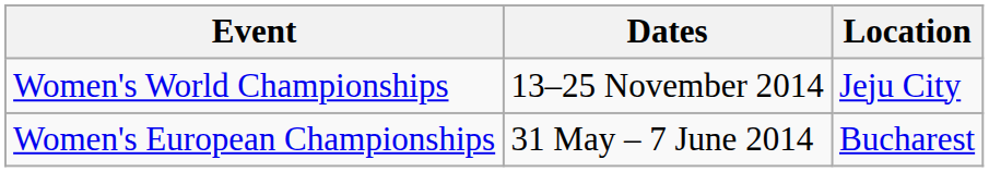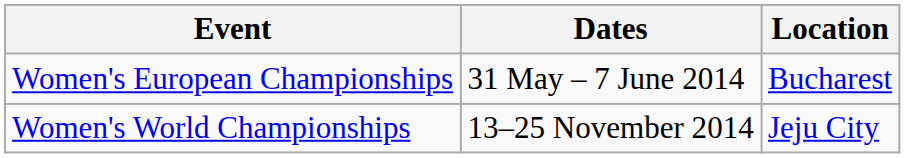 <table class="wikitable">
 <tr>
 <th>Event</th>
 <th>Dates</th>
 <th>Location</th>
 </tr>
 <tr>
+<td><a href='#'>Women's European Championships</a></td>
+<td>31 May – 7 June 2014</td>
+<td> <a href='#'>Bucharest</a></td>
+</tr>
+<tr>
 <td><a href='#'>Women's World Championships</a></td>
 <td>13–25 November 2014</td>
 <td> <a href='#'>Jeju City</a></td>
 </tr>
-<tr>
-<td><a href='#'>Women's European Championships</a></td>
-<td>31 May – 7 June 2014</td>
-<td> <a href='#'>Bucharest</a></td>
-</tr>
 </table>
